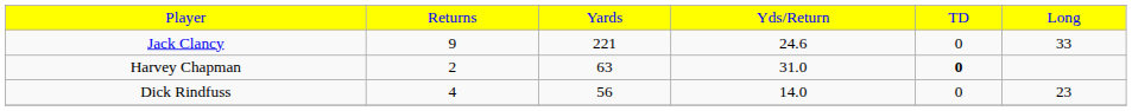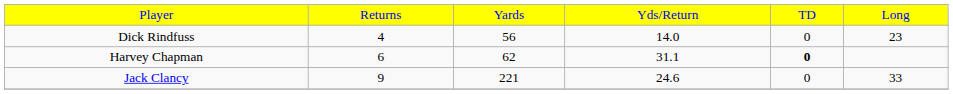 <table class="wikitable" width="90%">
 <tr align="center"  style="background:yellow;color:blue;">
 <td>Player</td>
 <td>Returns</td>
 <td>Yards</td>
 <td>Yds/Return</td>
 <td>TD</td>
 <td>Long</td>
 </tr>
 <tr align="center" bgcolor="">
+<td>Dick Rindfuss</td>
+<td>4</td>
+<td>56</td>
+<td>14.0</td>
+<td>0</td>
+<td>23</td>
+</tr>
+<tr align="center" bgcolor="">
+<td>Harvey Chapman</td>
+<td>6</td>
+<td>62</td>
+<td>31.1</td>
+<td><strong>0</strong></td>
+</tr>
+<tr align="center" bgcolor="">
 <td><a href='#'>Jack Clancy</a></td>
 <td>9</td>
 <td>221</td>
 <td>24.6</td>
 <td>0</td>
 <td>33</td>
 </tr>
-<tr align="center" bgcolor="">
-<td>Harvey Chapman</td>
-<td>2</td>
-<td>63</td>
-<td>31.0</td>
-<td><strong>0</strong></td>
-</tr>
-<tr align="center" bgcolor="">
-<td>Dick Rindfuss</td>
-<td>4</td>
-<td>56</td>
-<td>14.0</td>
-<td>0</td>
-<td>23</td>
-</tr>
 <tr>
 </tr>
 </table>
